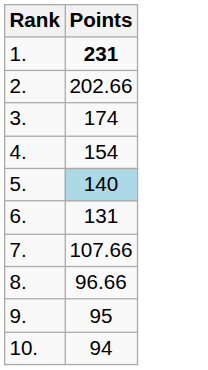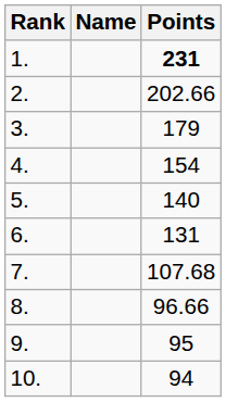 <table class="wikitable sortable">
 <tr>
 <th>Rank</th>
+<th>Name</th>
 <th>Points</th>
 </tr>
 <tr>
 <td>1.</td>
+<td></td>
 <td align=center><strong>231</strong></td>
 </tr>
 <tr>
 <td>2.</td>
+<td></td>
 <td align=center>202.66</td>
 </tr>
 <tr>
 <td>3.</td>
-<td align=center>174</td>
+<td></td>
+<td align=center>179</td>
 </tr>
 <tr>
 <td>4.</td>
+<td></td>
 <td align=center>154</td>
 </tr>
 <tr>
 <td>5.</td>
-<td align=center style="background: lightblue;">140</td>
+<td></td>
+<td align=center>140</td>
 </tr>
 <tr>
 <td>6.</td>
+<td></td>
 <td align=center>131</td>
 </tr>
 <tr>
 <td>7.</td>
-<td align=center>107.66</td>
+<td></td>
+<td align=center>107.68</td>
 </tr>
 <tr>
 <td>8.</td>
+<td></td>
 <td align=center>96.66</td>
 </tr>
 <tr>
 <td>9.</td>
+<td></td>
 <td align=center>95</td>
 </tr>
 <tr>
 <td>10.</td>
+<td></td>
 <td align=center>94</td>
 </tr>
 </table>
